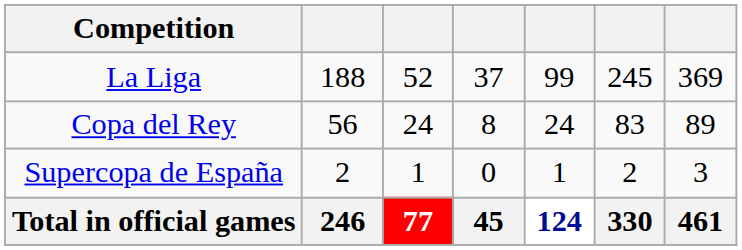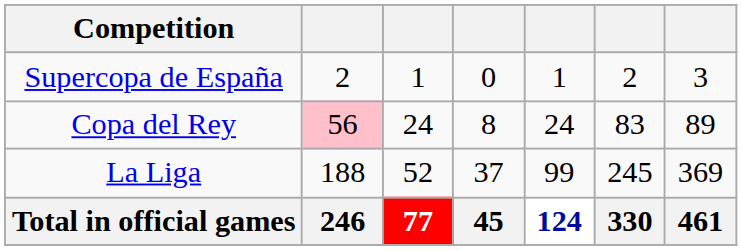 <table class="wikitable" style="text-align:center">
 <tr>
 <th>Competition</th>
 <th width=35></th>
 <th width=30></th>
 <th width=30></th>
 <th width=30></th>
 <th width=30></th>
 <th width=30></th>
 </tr>
 <tr>
+<td><a href='#'>Supercopa de España</a></td>
+<td>2</td>
+<td>1</td>
+<td>0</td>
+<td>1</td>
+<td>2</td>
+<td>3</td>
+</tr>
+<tr>
+<td><a href='#'>Copa del Rey</a></td>
+<td style="background: pink;">56</td>
+<td>24</td>
+<td>8</td>
+<td>24</td>
+<td>83</td>
+<td>89</td>
+</tr>
+<tr>
 <td><a href='#'>La Liga</a></td>
 <td>188</td>
 <td>52</td>
 <td>37</td>
 <td>99</td>
 <td>245</td>
 <td>369</td>
-</tr>
-<tr>
-<td><a href='#'>Copa del Rey</a></td>
-<td>56</td>
-<td>24</td>
-<td>8</td>
-<td>24</td>
-<td>83</td>
-<td>89</td>
-</tr>
-<tr>
-<td><a href='#'>Supercopa de España</a></td>
-<td>2</td>
-<td>1</td>
-<td>0</td>
-<td>1</td>
-<td>2</td>
-<td>3</td>
 </tr>
 <tr>
 <th>Total in official games</th>
 <th>246</th>
 <th style="text-align:center; color:#FFFFFF; background:#FF0000;">77</th>
 <th>45</th>
 <th style="text-align:center; color:#000c99; background:#ffffff;">124</th>
 <th>330</th>
 <th>461</th>
 </tr>
 </table>
